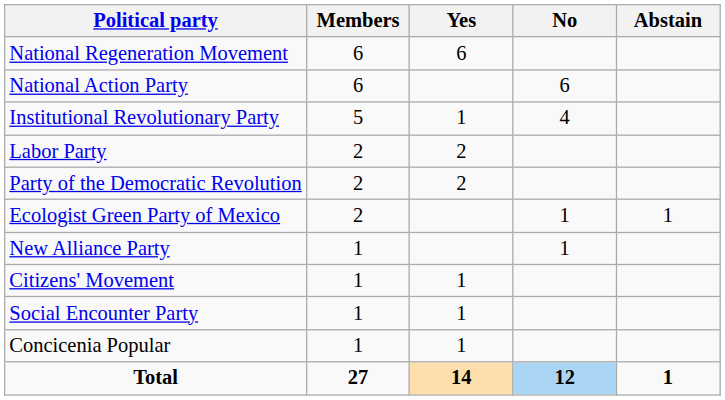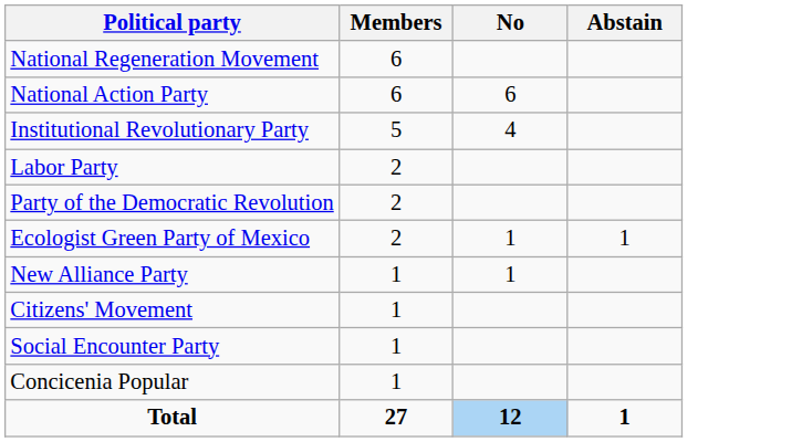 <table class="wikitable">
 <tr>
 <th><a href='#'>Political party</a></th>
 <th style="width:55pt;">Members</th>
-<th style="width:55pt;">Yes</th>
 <th style="width:55pt;">No</th>
 <th style="width:55pt;">Abstain</th>
 </tr>
 <tr>
 <td align="left"> <a href='#'>National Regeneration Movement</a></td>
-<td style="text-align:center;">6</td>
 <td style="text-align:center;">6</td>
 <td style="text-align:center;"></td>
 <td style="text-align:center;"></td>
 </tr>
 <tr>
 <td align="left"> <a href='#'>National Action Party</a></td>
 <td style="text-align:center;">6</td>
-<td style="text-align:center;"></td>
 <td style="text-align:center;">6</td>
 <td style="text-align:center;"></td>
 </tr>
 <tr>
 <td align="left"> <a href='#'>Institutional Revolutionary Party</a></td>
 <td style="text-align:center;">5</td>
-<td style="text-align:center;">1</td>
 <td style="text-align:center;">4</td>
 <td style="text-align:center;"></td>
 </tr>
 <tr>
 <td align="left"> <a href='#'>Labor Party</a></td>
-<td style="text-align:center;">2</td>
 <td style="text-align:center;">2</td>
 <td style="text-align:center;"></td>
 <td style="text-align:center;"></td>
 </tr>
 <tr>
 <td align="left"> <a href='#'>Party of the Democratic Revolution</a></td>
 <td style="text-align:center;">2</td>
-<td style="text-align:center;">2</td>
 <td style="text-align:center;"></td>
 <td style="text-align:center;"></td>
 </tr>
 <tr>
 <td align="left"> <a href='#'>Ecologist Green Party of Mexico</a></td>
 <td style="text-align:center;">2</td>
-<td style="text-align:center;"></td>
 <td style="text-align:center;">1</td>
 <td style="text-align:center;">1</td>
 </tr>
 <tr>
 <td align="left"> <a href='#'>New Alliance Party</a></td>
 <td style="text-align:center;">1</td>
-<td style="text-align:center;"></td>
 <td style="text-align:center;">1</td>
 <td style="text-align:center;"></td>
 </tr>
 <tr>
 <td align="left"> <a href='#'>Citizens' Movement</a></td>
-<td style="text-align:center;">1</td>
 <td style="text-align:center;">1</td>
 <td style="text-align:center;"></td>
 <td style="text-align:center;"></td>
 </tr>
 <tr>
 <td align="left"> <a href='#'>Social Encounter Party</a></td>
 <td style="text-align:center;">1</td>
-<td style="text-align:center;">1</td>
 <td style="text-align:center;"></td>
 <td style="text-align:center;"></td>
 </tr>
 <tr>
 <td align="left"> Concicenia Popular</td>
-<td style="text-align:center;">1</td>
 <td style="text-align:center;">1</td>
 <td style="text-align:center;"></td>
 <td style="text-align:center;"></td>
 </tr>
 <tr>
 <td style="text-align:center;"><strong>Total</strong></td>
 <td style="text-align:center;"><strong>27</strong></td>
-<th style="background:#ffdead;"><strong>14</strong></th>
 <th style="background:#abd5f5;"><strong>12</strong></th>
 <td style="text-align:center;"><strong>1</strong></td>
 </tr>
 </table>
